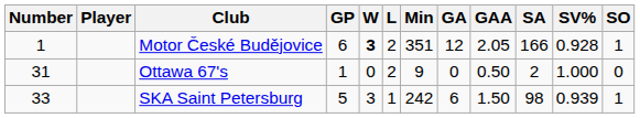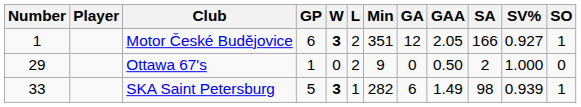 <table class="wikitable sortable" style="text-align: center;">
 <tr>
 <th scope="col">Number</th>
 <th scope="col">Player</th>
 <th scope="col">Club</th>
 <th scope="col">GP</th>
 <th scope="col">W</th>
 <th scope="col">L</th>
 <th scope="col">Min</th>
 <th scope="col">GA</th>
 <th scope="col">GAA</th>
 <th scope="col">SA</th>
 <th scope="col">SV%</th>
 <th scope="col">SO</th>
 </tr>
 <tr>
 <td>1</td>
 <td scope="row" align=left></td>
 <td align=left><a href='#'>Motor České Budějovice</a></td>
 <td>6</td>
 <td><strong>3</strong></td>
 <td>2</td>
 <td>351</td>
 <td>12</td>
 <td>2.05</td>
 <td>166</td>
-<td>0.928</td>
+<td>0.927</td>
 <td>1</td>
 </tr>
 <tr>
-<td>31</td>
+<td>29</td>
 <td scope="row" align=left></td>
 <td align=left><a href='#'>Ottawa 67's</a></td>
 <td>1</td>
 <td>0</td>
 <td>2</td>
 <td>9</td>
 <td>0</td>
 <td>0.50</td>
 <td>2</td>
 <td>1.000</td>
 <td>0</td>
 </tr>
 <tr>
 <td>33</td>
 <td scope="row" align=left></td>
 <td align=left><a href='#'>SKA Saint Petersburg</a></td>
 <td>5</td>
-<td>3</td>
+<td><strong>3</strong></td>
 <td>1</td>
-<td>242</td>
+<td>282</td>
 <td>6</td>
-<td>1.50</td>
+<td>1.49</td>
 <td>98</td>
 <td>0.939</td>
 <td>1</td>
 </tr>
 </table>
